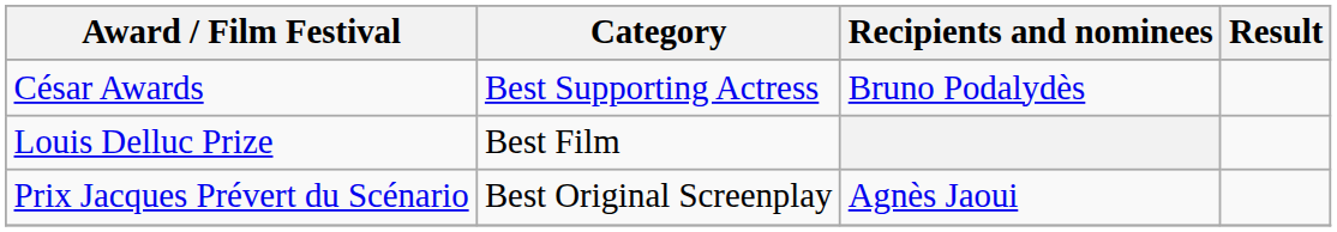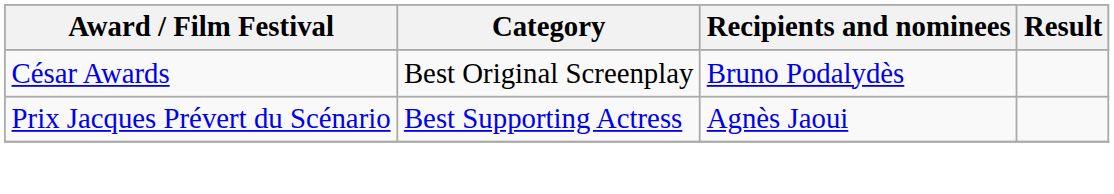 <table class="wikitable plainrowheaders sortable">
 <tr style="background:#ccc; text-align:center;">
 <th scope="col">Award / Film Festival</th>
 <th scope="col">Category</th>
 <th scope="col">Recipients and nominees</th>
 <th scope="col">Result</th>
 </tr>
 <tr>
 <td><a href='#'>César Awards</a></td>
-<td><a href='#'>Best Supporting Actress</a></td>
+<td>Best Original Screenplay</td>
 <td><a href='#'>Bruno Podalydès</a></td>
 <td></td>
 </tr>
 <tr>
-<td><a href='#'>Louis Delluc Prize</a></td>
-<td>Best Film</td>
-<th></th>
-<td></td>
-</tr>
-<tr>
 <td><a href='#'>Prix Jacques Prévert du Scénario</a></td>
-<td>Best Original Screenplay</td>
+<td><a href='#'>Best Supporting Actress</a></td>
 <td><a href='#'>Agnès Jaoui</a></td>
 <td></td>
 </tr>
 <tr>
 </tr>
 </table>
